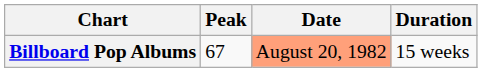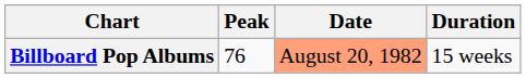 <table class="wikitable">
 <tr>
 <th scope="col">Chart</th>
 <th scope="col">Peak</th>
 <th scope="col">Date</th>
 <th scope="col">Duration</th>
 </tr>
 <tr>
 <th scope="row"><a href='#'>Billboard</a> Pop Albums</th>
-<td>67</td>
+<td>76</td>
 <td style="background: lightsalmon;">August 20, 1982</td>
 <td>15 weeks</td>
 </tr>
 </table>
